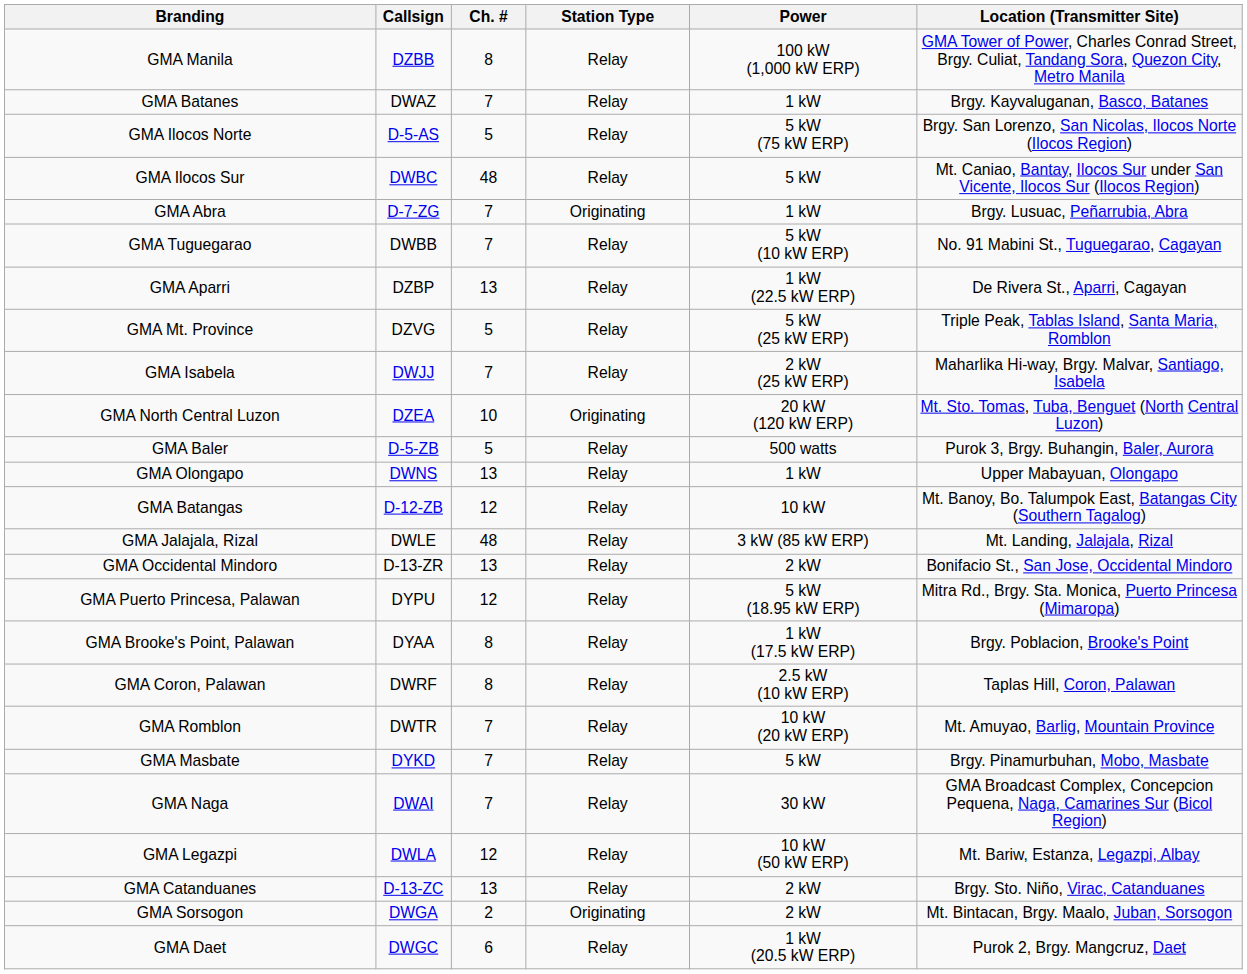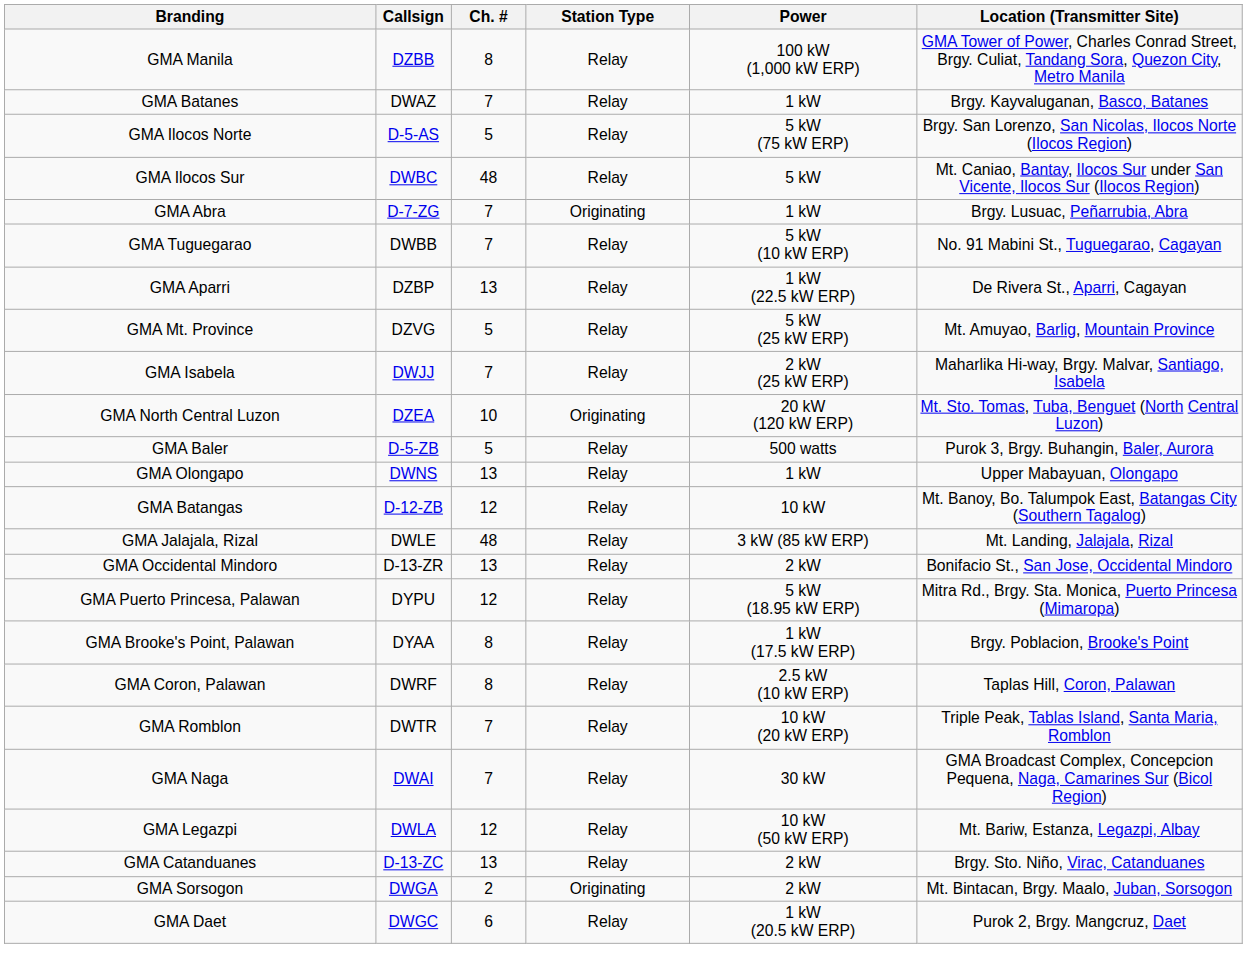 <table class="wikitable unsortable" style="width:100%; text-align:center;">
 <tr>
 <th>Branding</th>
 <th width="70px">Callsign</th>
 <th>Ch. #</th>
 <th>Station Type</th>
 <th>Power</th>
 <th class="unsortable" width="325px">Location (Transmitter Site)</th>
 </tr>
 <tr>
 <td>GMA Manila</td>
 <td><a href='#'>DZBB</a></td>
 <td>8</td>
 <td>Relay</td>
 <td>100 kW <br> (1,000 kW ERP)</td>
 <td><a href='#'>GMA Tower of Power</a>, Charles Conrad Street, Brgy. Culiat, <a href='#'>Tandang Sora</a>, <a href='#'>Quezon City</a>, <a href='#'>Metro Manila</a></td>
 </tr>
 <tr>
 <td>GMA Batanes</td>
 <td>DWAZ</td>
 <td>7</td>
 <td>Relay</td>
 <td>1 kW</td>
 <td>Brgy. Kayvaluganan, <a href='#'>Basco, Batanes</a></td>
 </tr>
 <tr>
 <td>GMA Ilocos Norte</td>
 <td><a href='#'>D-5-AS</a></td>
 <td>5</td>
 <td>Relay</td>
 <td>5 kW <br> (75 kW ERP)</td>
 <td>Brgy. San Lorenzo, <a href='#'>San Nicolas, Ilocos Norte</a> (<a href='#'>Ilocos Region</a>)</td>
 </tr>
 <tr>
 <td>GMA Ilocos Sur</td>
 <td><a href='#'>DWBC</a></td>
 <td>48</td>
 <td>Relay</td>
 <td>5 kW</td>
 <td>Mt. Caniao, <a href='#'>Bantay</a>, <a href='#'>Ilocos Sur</a> under <a href='#'>San Vicente, Ilocos Sur</a> (<a href='#'>Ilocos Region</a>)</td>
 </tr>
 <tr>
 <td>GMA Abra</td>
 <td><a href='#'>D-7-ZG</a></td>
 <td>7</td>
 <td>Originating</td>
 <td>1 kW</td>
 <td>Brgy. Lusuac, <a href='#'>Peñarrubia, Abra</a></td>
 </tr>
 <tr>
 <td>GMA Tuguegarao</td>
 <td>DWBB</td>
 <td>7</td>
 <td>Relay</td>
 <td>5 kW <br> (10 kW ERP)</td>
 <td>No. 91 Mabini St., <a href='#'>Tuguegarao</a>, <a href='#'>Cagayan</a></td>
 </tr>
 <tr>
 <td>GMA Aparri</td>
 <td>DZBP</td>
 <td>13</td>
 <td>Relay</td>
 <td>1 kW <br> (22.5 kW ERP)</td>
 <td>De Rivera St., <a href='#'>Aparri</a>, Cagayan</td>
 </tr>
 <tr>
 <td>GMA Mt. Province</td>
 <td>DZVG</td>
 <td>5</td>
 <td>Relay</td>
 <td>5 kW <br> (25 kW ERP)</td>
-<td>Triple Peak, <a href='#'>Tablas Island</a>, <a href='#'>Santa Maria, Romblon</a></td>
+<td>Mt. Amuyao, <a href='#'>Barlig</a>, <a href='#'>Mountain Province</a></td>
 </tr>
 <tr>
 <td>GMA Isabela</td>
 <td><a href='#'>DWJJ</a></td>
 <td>7</td>
 <td>Relay</td>
 <td>2 kW <br> (25 kW ERP)</td>
 <td>Maharlika Hi-way, Brgy. Malvar, <a href='#'>Santiago, Isabela</a></td>
 </tr>
 <tr>
 <td>GMA North Central Luzon</td>
 <td><a href='#'>DZEA</a></td>
 <td>10</td>
 <td>Originating</td>
 <td>20 kW <br> (120 kW ERP)</td>
 <td><a href='#'>Mt. Sto. Tomas</a>, <a href='#'>Tuba, Benguet</a> (<a href='#'>North</a> <a href='#'>Central Luzon</a>)</td>
 </tr>
 <tr>
 <td>GMA Baler</td>
 <td><a href='#'>D-5-ZB</a></td>
 <td>5</td>
 <td>Relay</td>
 <td>500 watts</td>
 <td>Purok 3, Brgy. Buhangin, <a href='#'>Baler, Aurora</a></td>
 </tr>
 <tr>
 <td>GMA Olongapo</td>
 <td><a href='#'>DWNS</a></td>
 <td>13</td>
 <td>Relay</td>
 <td>1 kW</td>
 <td>Upper Mabayuan, <a href='#'>Olongapo</a></td>
 </tr>
 <tr>
 <td>GMA Batangas</td>
 <td><a href='#'>D-12-ZB</a></td>
 <td>12</td>
 <td>Relay</td>
 <td>10 kW</td>
 <td>Mt. Banoy, Bo. Talumpok East, <a href='#'>Batangas City</a> (<a href='#'>Southern Tagalog</a>)</td>
 </tr>
 <tr>
 <td>GMA Jalajala, Rizal</td>
 <td>DWLE</td>
 <td>48</td>
 <td>Relay</td>
 <td>3 kW (85 kW ERP)</td>
 <td>Mt. Landing, <a href='#'>Jalajala</a>, <a href='#'>Rizal</a></td>
 </tr>
 <tr>
 <td>GMA Occidental Mindoro</td>
 <td>D-13-ZR</td>
 <td>13</td>
 <td>Relay</td>
 <td>2 kW</td>
 <td>Bonifacio St., <a href='#'>San Jose, Occidental Mindoro</a></td>
 </tr>
 <tr>
 <td>GMA Puerto Princesa, Palawan</td>
 <td>DYPU</td>
 <td>12</td>
 <td>Relay</td>
 <td>5 kW <br> (18.95 kW ERP)</td>
 <td>Mitra Rd., Brgy. Sta. Monica, <a href='#'>Puerto Princesa</a> (<a href='#'>Mimaropa</a>)</td>
 </tr>
 <tr>
 <td>GMA Brooke's Point, Palawan</td>
 <td>DYAA</td>
 <td>8</td>
 <td>Relay</td>
 <td>1 kW <br> (17.5 kW ERP)</td>
 <td>Brgy. Poblacion, <a href='#'>Brooke's Point</a></td>
 </tr>
 <tr>
 <td>GMA Coron, Palawan</td>
 <td>DWRF</td>
 <td>8</td>
 <td>Relay</td>
 <td>2.5 kW <br> (10 kW ERP)</td>
 <td>Taplas Hill, <a href='#'>Coron, Palawan</a></td>
 </tr>
 <tr>
 <td>GMA Romblon</td>
 <td>DWTR</td>
 <td>7</td>
 <td>Relay</td>
 <td>10 kW <br> (20 kW ERP)</td>
-<td>Mt. Amuyao, <a href='#'>Barlig</a>, <a href='#'>Mountain Province</a></td>
-</tr>
-<tr>
-<td>GMA Masbate</td>
-<td><a href='#'>DYKD</a></td>
-<td>7</td>
-<td>Relay</td>
-<td>5 kW</td>
-<td>Brgy. Pinamurbuhan, <a href='#'>Mobo, Masbate</a></td>
+<td>Triple Peak, <a href='#'>Tablas Island</a>, <a href='#'>Santa Maria, Romblon</a></td>
 </tr>
 <tr>
 <td>GMA Naga</td>
 <td><a href='#'>DWAI</a></td>
 <td>7</td>
 <td>Relay</td>
 <td>30 kW</td>
 <td>GMA Broadcast Complex, Concepcion Pequena, <a href='#'>Naga, Camarines Sur</a> (<a href='#'>Bicol Region</a>)</td>
 </tr>
 <tr>
 <td>GMA Legazpi</td>
 <td><a href='#'>DWLA</a></td>
 <td>12</td>
 <td>Relay</td>
 <td>10 kW <br> (50 kW ERP)</td>
 <td>Mt. Bariw, Estanza, <a href='#'>Legazpi, Albay</a></td>
 </tr>
 <tr>
 <td>GMA Catanduanes</td>
 <td><a href='#'>D-13-ZC</a></td>
 <td>13</td>
 <td>Relay</td>
 <td>2 kW</td>
 <td>Brgy. Sto. Niño, <a href='#'>Virac, Catanduanes</a></td>
 </tr>
 <tr>
 <td>GMA Sorsogon</td>
 <td><a href='#'>DWGA</a></td>
 <td>2</td>
 <td>Originating</td>
 <td>2 kW</td>
 <td>Mt. Bintacan, Brgy. Maalo, <a href='#'>Juban, Sorsogon</a></td>
 </tr>
 <tr>
 <td>GMA Daet</td>
 <td><a href='#'>DWGC</a></td>
 <td>6</td>
 <td>Relay</td>
 <td>1 kW <br> (20.5 kW ERP)</td>
 <td>Purok 2, Brgy. Mangcruz, <a href='#'>Daet</a></td>
 </tr>
 </table>
